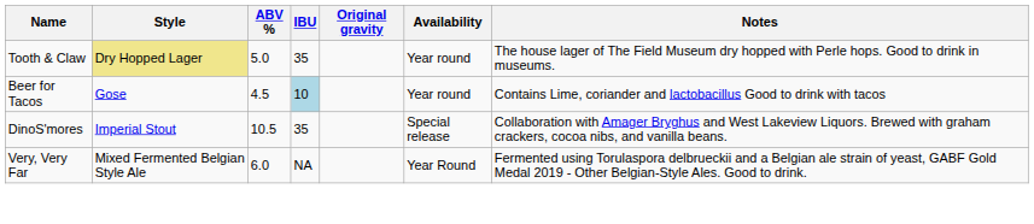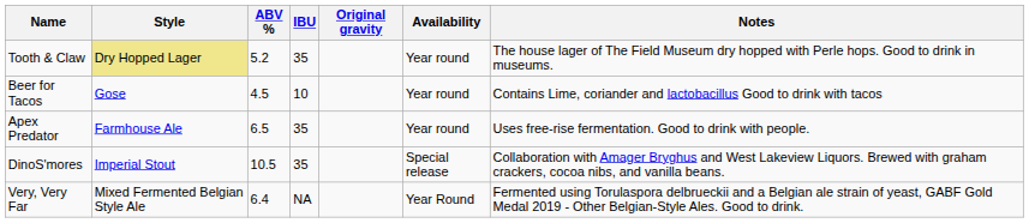 <table class="wikitable sortable" border="1">
 <tr>
 <th>Name</th>
 <th>Style</th>
 <th><a href='#'>ABV</a> %</th>
 <th><a href='#'>IBU</a></th>
 <th><a href='#'>Original gravity</a></th>
 <th>Availability</th>
 <th class="unsortable">Notes</th>
 </tr>
 <tr>
 <td>Tooth & Claw</td>
 <td style="background: khaki;">Dry Hopped Lager</td>
-<td>5.0</td>
+<td>5.2</td>
 <td>35</td>
 <td></td>
 <td>Year round</td>
 <td>The house lager of The Field Museum dry hopped with Perle hops. Good to drink in museums.</td>
 </tr>
 <tr>
 <td>Beer for Tacos</td>
 <td><a href='#'>Gose</a></td>
 <td>4.5</td>
-<td style="background: lightblue;">10</td>
+<td>10</td>
 <td></td>
 <td>Year round</td>
 <td>Contains Lime, coriander and <a href='#'>lactobacillus</a> Good to drink with tacos</td>
+</tr>
+<tr>
+<td>Apex Predator</td>
+<td><a href='#'>Farmhouse Ale</a></td>
+<td>6.5</td>
+<td>35</td>
+<td></td>
+<td>Year round</td>
+<td>Uses free-rise fermentation. Good to drink with people.</td>
 </tr>
 <tr>
 <td>DinoS'mores</td>
 <td><a href='#'>Imperial Stout</a></td>
 <td>10.5</td>
 <td>35</td>
 <td></td>
 <td>Special release</td>
 <td>Collaboration with <a href='#'>Amager Bryghus</a> and West Lakeview Liquors. Brewed with graham crackers, cocoa nibs, and vanilla beans.</td>
 </tr>
 <tr>
 <td>Very, Very Far</td>
 <td>Mixed Fermented Belgian Style Ale</td>
-<td>6.0</td>
+<td>6.4</td>
 <td>NA</td>
 <td></td>
 <td>Year Round</td>
 <td>Fermented using Torulaspora delbrueckii and a Belgian ale strain of yeast, GABF Gold Medal 2019 - Other Belgian-Style Ales. Good to drink.</td>
 </tr>
 </table>
